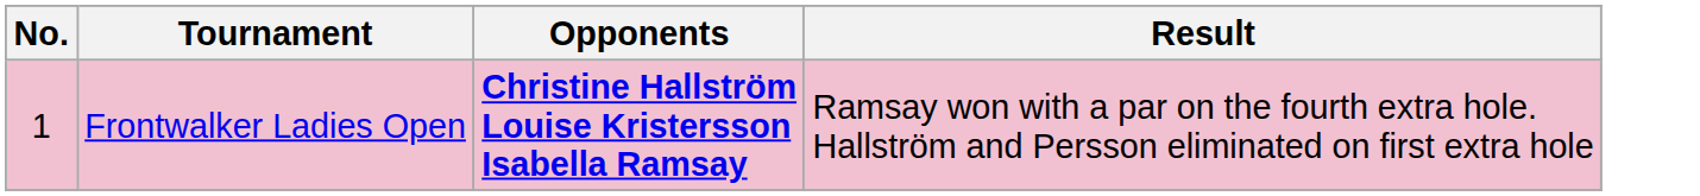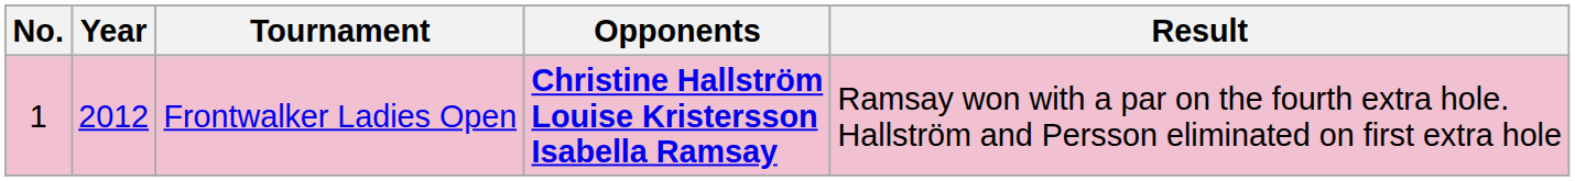 <table class="wikitable" style="font-size:95%;">
 <tr>
 <th>No.</th>
+<th>Year</th>
 <th>Tournament</th>
 <th>Opponents</th>
 <th>Result</th>
 </tr>
 <tr style="background:#F2C1D1;">
 <td align=center>1</td>
+<td><a href='#'>2012</a></td>
 <td><a href='#'>Frontwalker Ladies Open</a></td>
 <td><strong> <a href='#'>Christine Hallström</a><br> <a href='#'>Louise Kristersson</a><br> <a href='#'>Isabella Ramsay</a></strong></td>
 <td>Ramsay won with a par on the fourth extra hole.<br>Hallström and Persson eliminated on first extra hole</td>
 </tr>
 </table>
